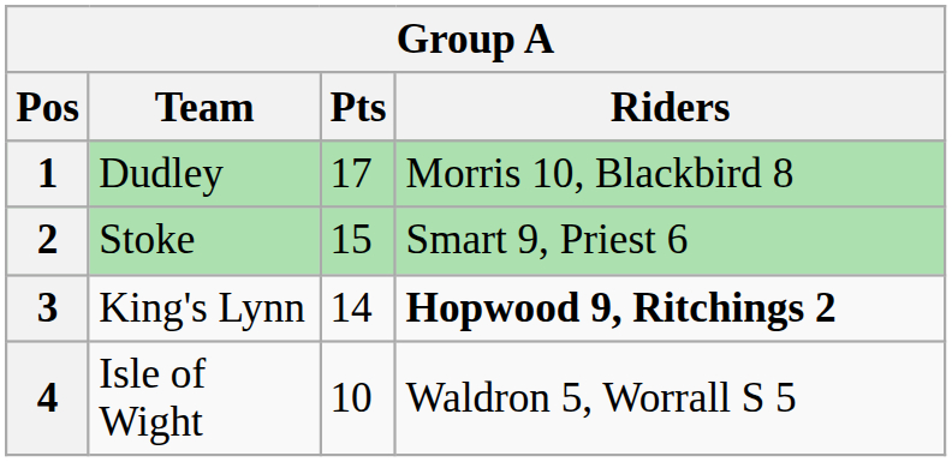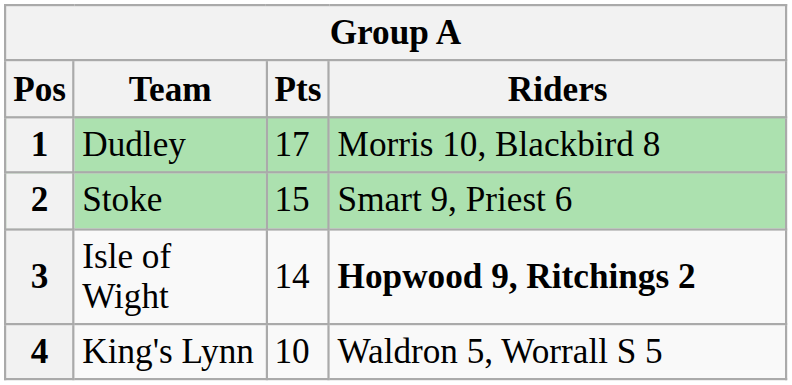 <table class="wikitable">
 <tr>
 <th colspan="4">Group A</th>
 </tr>
 <tr>
 <th width=20>Pos</th>
 <th width=80>Team</th>
 <th width=20>Pts</th>
 <th width=200>Riders</th>
 </tr>
 <tr style="background:#ACE1AF;">
 <th>1</th>
 <td>Dudley</td>
 <td>17</td>
 <td>Morris 10, Blackbird 8</td>
 </tr>
 <tr style="background:#ACE1AF;">
 <th>2</th>
 <td>Stoke</td>
 <td>15</td>
 <td>Smart 9, Priest 6</td>
 </tr>
 <tr>
 <th>3</th>
-<td>King's Lynn</td>
+<td>Isle of Wight</td>
 <td>14</td>
 <td><strong>Hopwood 9, Ritchings 2</strong></td>
 </tr>
 <tr>
 <th>4</th>
-<td>Isle of Wight</td>
+<td>King's Lynn</td>
 <td>10</td>
 <td>Waldron 5, Worrall S 5</td>
 </tr>
 </table>
